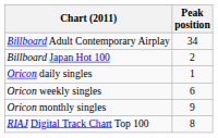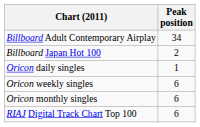 <table class="wikitable">
 <tr>
 <th>Chart (2011)</th>
 <th>Peak<br>position</th>
 </tr>
 <tr>
 <td><em><a href='#'>Billboard</a></em> Adult Contemporary Airplay</td>
 <td align="center">34</td>
 </tr>
 <tr>
 <td><em>Billboard</em> <a href='#'>Japan Hot 100</a></td>
 <td align="center">2</td>
 </tr>
 <tr>
 <td><em><a href='#'>Oricon</a></em> daily singles</td>
 <td align="center">1</td>
 </tr>
 <tr>
 <td><em>Oricon</em> weekly singles</td>
 <td align="center">6</td>
 </tr>
 <tr>
 <td><em>Oricon</em> monthly singles</td>
-<td align="center">9</td>
+<td align="center">6</td>
 </tr>
 <tr>
 <td><em><a href='#'>RIAJ</a></em> <a href='#'>Digital Track Chart</a> Top 100</td>
-<td align="center">8</td>
+<td align="center">6</td>
 </tr>
 </table>
